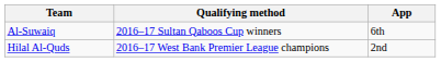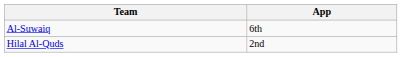 <table class="wikitable" style="table-layout:fixed;width:100%;">
 <tr>
 <th width=25%>Team</th>
-<th width=60%>Qualifying method</th>
 <th width=15%>App </th>
 </tr>
 <tr>
 <td> <a href='#'>Al-Suwaiq</a></td>
-<td><a href='#'>2016–17 Sultan Qaboos Cup</a> winners</td>
 <td>6th </td>
 </tr>
 <tr>
 <td> <a href='#'>Hilal Al-Quds</a></td>
-<td><a href='#'>2016–17 West Bank Premier League</a> champions</td>
 <td>2nd </td>
 </tr>
 </table>
